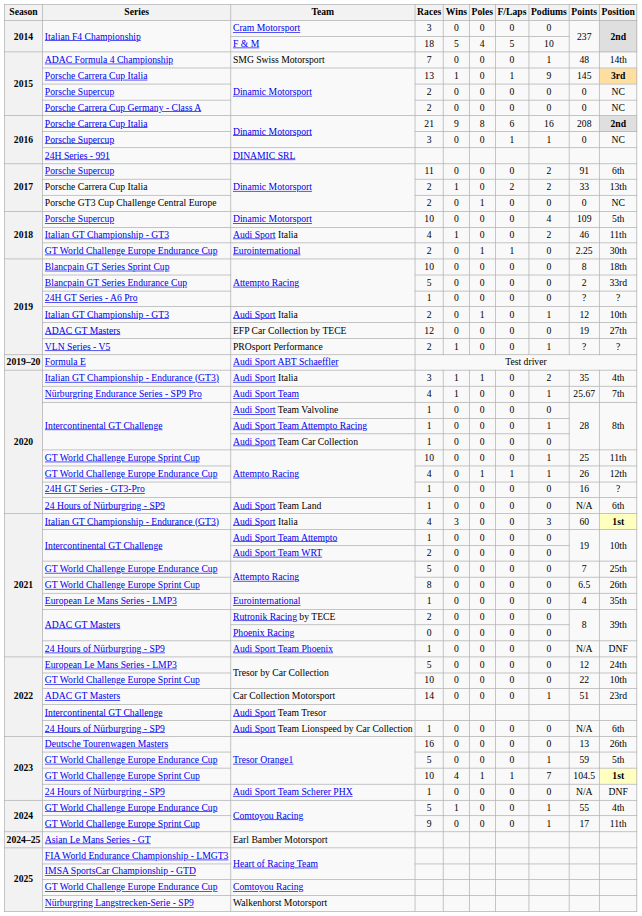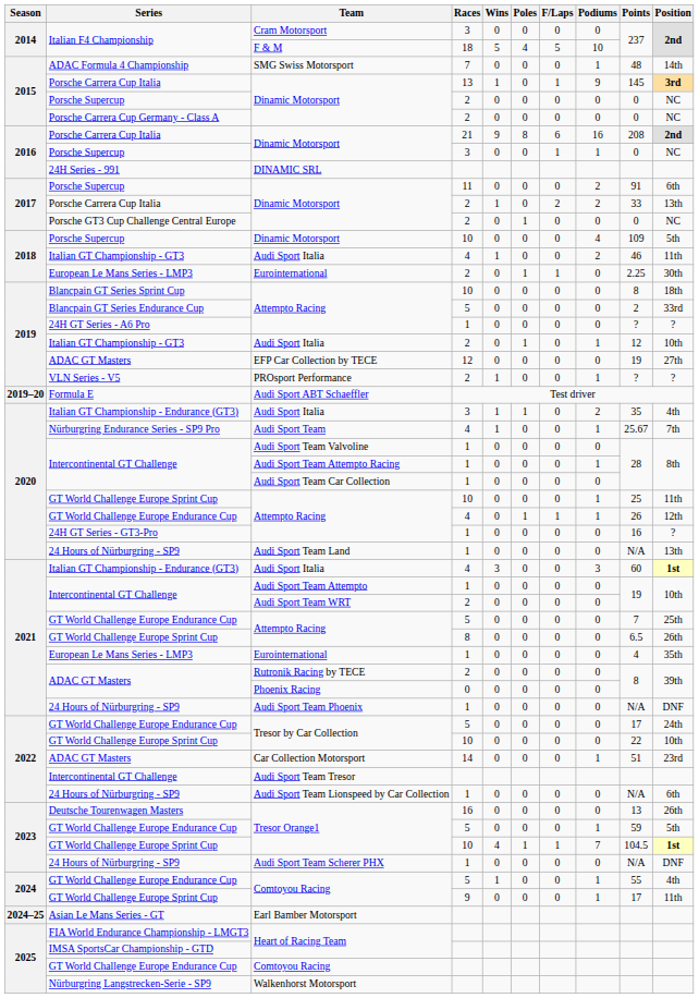 <table class="wikitable" style="font-size: 90%; text-align:center">
 <tr>
 <th>Season</th>
 <th>Series</th>
 <th>Team</th>
 <th>Races</th>
 <th>Wins</th>
 <th>Poles</th>
 <th>F/Laps</th>
 <th>Podiums</th>
 <th>Points</th>
 <th>Position</th>
 </tr>
 <tr>
 <th rowspan="2">2014</th>
 <td rowspan="2" align="left"><a href='#'>Italian F4 Championship</a></td>
 <td align=left><a href='#'>Cram Motorsport</a></td>
 <td>3</td>
 <td>0</td>
 <td>0</td>
 <td>0</td>
 <td>0</td>
 <td rowspan="2">237</td>
 <td rowspan="2" style="background:#DFDFDF;"><strong>2nd</strong></td>
 </tr>
 <tr>
 <td align=left><a href='#'>F & M</a></td>
 <td>18</td>
 <td>5</td>
 <td>4</td>
 <td>5</td>
 <td>10</td>
 </tr>
 <tr>
 <th rowspan="4">2015</th>
 <td align="left"><a href='#'>ADAC Formula 4 Championship</a></td>
 <td align="left">SMG Swiss Motorsport</td>
 <td>7</td>
 <td>0</td>
 <td>0</td>
 <td>0</td>
 <td>1</td>
 <td>48</td>
 <td>14th</td>
 </tr>
 <tr>
 <td align="left"><a href='#'>Porsche Carrera Cup Italia</a></td>
 <td rowspan="3" align="left"><a href='#'>Dinamic Motorsport</a></td>
 <td>13</td>
 <td>1</td>
 <td>0</td>
 <td>1</td>
 <td>9</td>
 <td>145</td>
 <td style="background:#FFDF9F;"><strong>3rd</strong></td>
 </tr>
 <tr>
 <td align=left><a href='#'>Porsche Supercup</a></td>
 <td>2</td>
 <td>0</td>
 <td>0</td>
 <td>0</td>
 <td>0</td>
 <td>0</td>
 <td>NC</td>
 </tr>
 <tr>
 <td align=left><a href='#'>Porsche Carrera Cup Germany - Class A</a></td>
 <td>2</td>
 <td>0</td>
 <td>0</td>
 <td>0</td>
 <td>0</td>
 <td>0</td>
 <td>NC</td>
 </tr>
 <tr>
 <th rowspan="3">2016</th>
 <td align=left><a href='#'>Porsche Carrera Cup Italia</a></td>
 <td rowspan="2" align=left><a href='#'>Dinamic Motorsport</a></td>
 <td>21</td>
 <td>9</td>
 <td>8</td>
 <td>6</td>
 <td>16</td>
 <td>208</td>
 <td style="background:#DFDFDF;"><strong>2nd</strong></td>
 </tr>
 <tr>
 <td align=left><a href='#'>Porsche Supercup</a></td>
 <td>3</td>
 <td>0</td>
 <td>0</td>
 <td>1</td>
 <td>1</td>
 <td>0</td>
 <td>NC</td>
 </tr>
 <tr>
 <td align=left><a href='#'>24H Series - 991</a></td>
 <td align=left><a href='#'>DINAMIC SRL</a></td>
 <td></td>
 <td></td>
 <td></td>
 <td></td>
 <td></td>
 <td></td>
 <td></td>
 </tr>
 <tr>
 <th rowspan=3>2017</th>
 <td align=left><a href='#'>Porsche Supercup</a></td>
 <td rowspan="3" align=left><a href='#'>Dinamic Motorsport</a></td>
 <td>11</td>
 <td>0</td>
 <td>0</td>
 <td>0</td>
 <td>2</td>
 <td>91</td>
 <td>6th</td>
 </tr>
 <tr>
 <td align=left>Porsche Carrera Cup Italia</td>
 <td>2</td>
 <td>1</td>
 <td>0</td>
 <td>2</td>
 <td>2</td>
 <td>33</td>
 <td>13th</td>
 </tr>
 <tr>
 <td align=left>Porsche GT3 Cup Challenge Central Europe</td>
 <td>2</td>
 <td>0</td>
 <td>1</td>
 <td>0</td>
 <td>0</td>
 <td>0</td>
 <td>NC</td>
 </tr>
 <tr>
 <th rowspan=3>2018</th>
 <td align=left><a href='#'>Porsche Supercup</a></td>
 <td align=left><a href='#'>Dinamic Motorsport</a></td>
 <td>10</td>
 <td>0</td>
 <td>0</td>
 <td>0</td>
 <td>4</td>
 <td>109</td>
 <td>5th</td>
 </tr>
 <tr>
 <td align=left><a href='#'>Italian GT Championship - GT3</a></td>
 <td align=left><a href='#'>Audi Sport</a> Italia</td>
 <td>4</td>
 <td>1</td>
 <td>0</td>
 <td>0</td>
 <td>2</td>
 <td>46</td>
 <td>11th</td>
 </tr>
 <tr>
-<td align="left"><a href='#'>GT World Challenge Europe Endurance Cup</a></td>
+<td align=left><a href='#'>European Le Mans Series - LMP3</a></td>
 <td align=left><a href='#'>Eurointernational</a></td>
 <td>2</td>
 <td>0</td>
 <td>1</td>
 <td>1</td>
 <td>0</td>
 <td>2.25</td>
 <td>30th</td>
 </tr>
 <tr>
 <th rowspan=6>2019</th>
 <td align=left><a href='#'>Blancpain GT Series Sprint Cup</a></td>
 <td rowspan="3" align="left"><a href='#'>Attempto Racing</a></td>
 <td>10</td>
 <td>0</td>
 <td>0</td>
 <td>0</td>
 <td>0</td>
 <td>8</td>
 <td>18th</td>
 </tr>
 <tr>
 <td align=left><a href='#'>Blancpain GT Series Endurance Cup</a></td>
 <td>5</td>
 <td>0</td>
 <td>0</td>
 <td>0</td>
 <td>0</td>
 <td>2</td>
 <td>33rd</td>
 </tr>
 <tr>
 <td align="left"><a href='#'>24H GT Series - A6 Pro</a></td>
 <td>1</td>
 <td>0</td>
 <td>0</td>
 <td>0</td>
 <td>0</td>
 <td>?</td>
 <td>?</td>
 </tr>
 <tr>
 <td align=left><a href='#'>Italian GT Championship - GT3</a></td>
 <td align=left><a href='#'>Audi Sport</a> Italia</td>
 <td>2</td>
 <td>0</td>
 <td>1</td>
 <td>0</td>
 <td>1</td>
 <td>12</td>
 <td>10th</td>
 </tr>
 <tr>
 <td align=left><a href='#'>ADAC GT Masters</a></td>
 <td align=left>EFP Car Collection by TECE</td>
 <td>12</td>
 <td>0</td>
 <td>0</td>
 <td>0</td>
 <td>0</td>
 <td>19</td>
 <td>27th</td>
 </tr>
 <tr>
 <td align=left><a href='#'>VLN Series - V5</a></td>
 <td align=left>PROsport Performance</td>
 <td>2</td>
 <td>1</td>
 <td>0</td>
 <td>0</td>
 <td>1</td>
 <td>?</td>
 <td>?</td>
 </tr>
 <tr>
 <th>2019–20</th>
 <td align=left><a href='#'>Formula E</a></td>
 <td align=left><a href='#'>Audi Sport ABT Schaeffler</a></td>
 <td colspan=7>Test driver</td>
 </tr>
 <tr>
 <th rowspan="9">2020</th>
 <td align=left><a href='#'>Italian GT Championship - Endurance (GT3)</a></td>
 <td align=left><a href='#'>Audi Sport</a> Italia</td>
 <td>3</td>
 <td>1</td>
 <td>1</td>
 <td>0</td>
 <td>2</td>
 <td>35</td>
 <td>4th</td>
 </tr>
 <tr>
 <td align=left><a href='#'>Nürburgring Endurance Series - SP9 Pro</a></td>
 <td align=left><a href='#'>Audi Sport Team</a></td>
 <td>4</td>
 <td>1</td>
 <td>0</td>
 <td>0</td>
 <td>1</td>
 <td>25.67</td>
 <td>7th</td>
 </tr>
 <tr>
 <td rowspan="3" align="left"><a href='#'>Intercontinental GT Challenge</a></td>
 <td align=left><a href='#'>Audi Sport</a> Team Valvoline</td>
 <td>1</td>
 <td>0</td>
 <td>0</td>
 <td>0</td>
 <td>0</td>
 <td rowspan="3">28</td>
 <td rowspan="3">8th</td>
 </tr>
 <tr>
 <td align=left><a href='#'>Audi Sport Team Attempto Racing</a></td>
 <td>1</td>
 <td>0</td>
 <td>0</td>
 <td>0</td>
 <td>1</td>
 </tr>
 <tr>
 <td align=left><a href='#'>Audi Sport</a> Team Car Collection</td>
 <td>1</td>
 <td>0</td>
 <td>0</td>
 <td>0</td>
 <td>0</td>
 </tr>
 <tr>
 <td align="left"><a href='#'>GT World Challenge Europe Sprint Cup</a></td>
 <td rowspan="3" align="left"><a href='#'>Attempto Racing</a></td>
 <td>10</td>
 <td>0</td>
 <td>0</td>
 <td>0</td>
 <td>1</td>
 <td>25</td>
 <td>11th</td>
 </tr>
 <tr>
 <td align="left"><a href='#'>GT World Challenge Europe Endurance Cup</a></td>
 <td>4</td>
 <td>0</td>
 <td>1</td>
 <td>1</td>
 <td>1</td>
 <td>26</td>
 <td>12th</td>
 </tr>
 <tr>
 <td align="left"><a href='#'>24H GT Series - GT3-Pro</a></td>
 <td>1</td>
 <td>0</td>
 <td>0</td>
 <td>0</td>
 <td>0</td>
 <td>16</td>
 <td>?</td>
 </tr>
 <tr>
 <td align=left><a href='#'>24 Hours of Nürburgring - SP9</a></td>
 <td align=left><a href='#'>Audi Sport</a> Team Land</td>
 <td>1</td>
 <td>0</td>
 <td>0</td>
 <td>0</td>
 <td>0</td>
 <td>N/A</td>
-<td>6th</td>
+<td>13th</td>
 </tr>
 <tr>
 <th rowspan="9">2021</th>
 <td align="left"><a href='#'>Italian GT Championship - Endurance (GT3)</a></td>
 <td align="left"><a href='#'>Audi Sport</a> Italia</td>
 <td>4</td>
 <td>3</td>
 <td>0</td>
 <td>0</td>
 <td>3</td>
 <td>60</td>
 <td style="background:#FFFFBF;"><strong>1st</strong></td>
 </tr>
 <tr>
 <td rowspan="2" align="left"><a href='#'>Intercontinental GT Challenge</a></td>
 <td align="left"><a href='#'>Audi Sport Team Attempto</a></td>
 <td>1</td>
 <td>0</td>
 <td>0</td>
 <td>0</td>
 <td>0</td>
 <td rowspan="2">19</td>
 <td rowspan="2">10th</td>
 </tr>
 <tr>
 <td align=left><a href='#'>Audi Sport Team WRT</a></td>
 <td>2</td>
 <td>0</td>
 <td>0</td>
 <td>0</td>
 <td>0</td>
 </tr>
 <tr>
 <td align="left"><a href='#'>GT World Challenge Europe Endurance Cup</a></td>
 <td rowspan="2" align="left"><a href='#'>Attempto Racing</a></td>
 <td>5</td>
 <td>0</td>
 <td>0</td>
 <td>0</td>
 <td>0</td>
 <td>7</td>
 <td>25th</td>
 </tr>
 <tr>
 <td align="left"><a href='#'>GT World Challenge Europe Sprint Cup</a></td>
 <td>8</td>
 <td>0</td>
 <td>0</td>
 <td>0</td>
 <td>0</td>
 <td>6.5</td>
 <td>26th</td>
 </tr>
 <tr>
 <td align="left"><a href='#'>European Le Mans Series - LMP3</a></td>
 <td align="left"><a href='#'>Eurointernational</a></td>
 <td>1</td>
 <td>0</td>
 <td>0</td>
 <td>0</td>
 <td>0</td>
 <td>4</td>
 <td>35th</td>
 </tr>
 <tr>
 <td rowspan="2" align="left"><a href='#'>ADAC GT Masters</a></td>
 <td align=left><a href='#'>Rutronik Racing</a> by TECE</td>
 <td>2</td>
 <td>0</td>
 <td>0</td>
 <td>0</td>
 <td>0</td>
 <td rowspan="2">8</td>
 <td rowspan="2">39th</td>
 </tr>
 <tr>
 <td align=left><a href='#'>Phoenix Racing</a></td>
 <td>0</td>
 <td>0</td>
 <td>0</td>
 <td>0</td>
 <td>0</td>
 </tr>
 <tr>
 <td align=left><a href='#'>24 Hours of Nürburgring - SP9</a></td>
 <td align=left><a href='#'>Audi Sport Team Phoenix</a></td>
 <td>1</td>
 <td>0</td>
 <td>0</td>
 <td>0</td>
 <td>0</td>
 <td>N/A</td>
 <td>DNF</td>
 </tr>
 <tr>
 <th rowspan="5">2022</th>
-<td align=left><a href='#'>European Le Mans Series - LMP3</a></td>
+<td align="left"><a href='#'>GT World Challenge Europe Endurance Cup</a></td>
 <td rowspan="2" align="left">Tresor by Car Collection</td>
 <td>5</td>
 <td>0</td>
 <td>0</td>
 <td>0</td>
 <td>0</td>
-<td>12</td>
+<td>17</td>
 <td>24th</td>
 </tr>
 <tr>
 <td align=left><a href='#'>GT World Challenge Europe Sprint Cup</a></td>
 <td>10</td>
 <td>0</td>
 <td>0</td>
 <td>0</td>
 <td>0</td>
 <td>22</td>
 <td>10th</td>
 </tr>
 <tr>
 <td align=left><a href='#'>ADAC GT Masters</a></td>
 <td align=left>Car Collection Motorsport</td>
 <td>14</td>
 <td>0</td>
 <td>0</td>
 <td>0</td>
 <td>1</td>
 <td>51</td>
 <td>23rd</td>
 </tr>
 <tr>
 <td align=left><a href='#'>Intercontinental GT Challenge</a></td>
 <td align=left><a href='#'>Audi Sport</a> Team Tresor</td>
 <td></td>
 <td></td>
 <td></td>
 <td></td>
 <td></td>
 <td></td>
 <td></td>
 </tr>
 <tr>
 <td align=left><a href='#'>24 Hours of Nürburgring - SP9</a></td>
 <td align=left><a href='#'>Audi Sport</a> Team Lionspeed by Car Collection</td>
 <td>1</td>
 <td>0</td>
 <td>0</td>
 <td>0</td>
 <td>0</td>
 <td>N/A</td>
 <td>6th</td>
 </tr>
 <tr>
 <th rowspan="4">2023</th>
 <td align=left><a href='#'>Deutsche Tourenwagen Masters</a></td>
 <td rowspan="3" align=left><a href='#'>Tresor Orange1</a></td>
 <td>16</td>
 <td>0</td>
 <td>0</td>
 <td>0</td>
 <td>0</td>
 <td>13</td>
 <td>26th</td>
 </tr>
 <tr>
 <td align="left"><a href='#'>GT World Challenge Europe Endurance Cup</a></td>
 <td>5</td>
 <td>0</td>
 <td>0</td>
 <td>0</td>
 <td>1</td>
 <td>59</td>
 <td>5th</td>
 </tr>
 <tr>
 <td align=left><a href='#'>GT World Challenge Europe Sprint Cup</a></td>
 <td>10</td>
 <td>4</td>
 <td>1</td>
 <td>1</td>
 <td>7</td>
 <td>104.5</td>
 <td style="background:#FFFFBF;"><strong>1st</strong></td>
 </tr>
 <tr>
 <td align=left><a href='#'>24 Hours of Nürburgring - SP9</a></td>
 <td align=left><a href='#'>Audi Sport Team Scherer PHX</a></td>
 <td>1</td>
 <td>0</td>
 <td>0</td>
 <td>0</td>
 <td>0</td>
 <td>N/A</td>
 <td>DNF</td>
 </tr>
 <tr>
 <th rowspan="2">2024</th>
 <td align=left><a href='#'>GT World Challenge Europe Endurance Cup</a></td>
 <td rowspan="2" align="left"><a href='#'>Comtoyou Racing</a></td>
 <td>5</td>
 <td>1</td>
 <td>0</td>
 <td>0</td>
 <td>1</td>
 <td>55</td>
 <td>4th</td>
 </tr>
 <tr>
 <td align=left><a href='#'>GT World Challenge Europe Sprint Cup</a></td>
 <td>9</td>
 <td>0</td>
 <td>0</td>
 <td>0</td>
 <td>1</td>
 <td>17</td>
 <td>11th</td>
 </tr>
 <tr>
 <th>2024–25</th>
 <td align=left><a href='#'>Asian Le Mans Series - GT</a></td>
 <td align=left>Earl Bamber Motorsport</td>
 <td></td>
 <td></td>
 <td></td>
 <td></td>
 <td></td>
 <td></td>
 <td></td>
 </tr>
 <tr>
 <th rowspan="4">2025</th>
 <td align=left><a href='#'>FIA World Endurance Championship - LMGT3</a></td>
 <td rowspan="2" align="left"><a href='#'>Heart of Racing Team</a></td>
 <td></td>
 <td></td>
 <td></td>
 <td></td>
 <td></td>
 <td></td>
 <td></td>
 </tr>
 <tr>
 <td align=left><a href='#'>IMSA SportsCar Championship - GTD</a></td>
 <td></td>
 <td></td>
 <td></td>
 <td></td>
 <td></td>
 <td></td>
 <td></td>
 </tr>
 <tr>
 <td align=left><a href='#'>GT World Challenge Europe Endurance Cup</a></td>
 <td align=left><a href='#'>Comtoyou Racing</a></td>
 <td></td>
 <td></td>
 <td></td>
 <td></td>
 <td></td>
 <td></td>
 <td></td>
 </tr>
 <tr>
 <td align=left><a href='#'>Nürburgring Langstrecken-Serie - SP9</a></td>
 <td align=left>Walkenhorst Motorsport</td>
 <td></td>
 <td></td>
 <td></td>
 <td></td>
 <td></td>
 <td></td>
 <td></td>
 </tr>
 </table>
